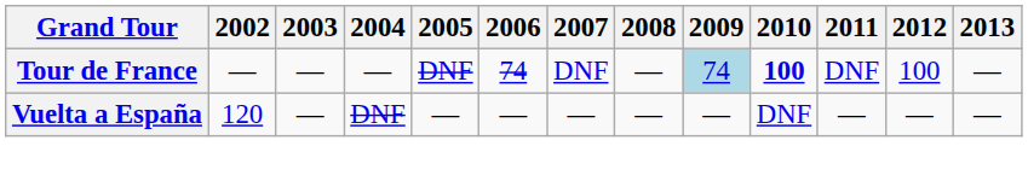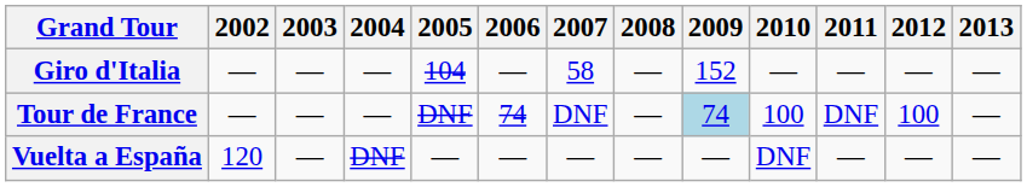 <table class="wikitable plainrowheaders">
 <tr>
 <th scope="col"><a href='#'>Grand Tour</a></th>
 <th scope="col">2002</th>
 <th scope="col">2003</th>
 <th scope="col">2004</th>
 <th scope="col">2005</th>
 <th scope="col">2006</th>
 <th scope="col">2007</th>
 <th scope="col">2008</th>
 <th scope="col">2009</th>
 <th scope="col">2010</th>
 <th scope="col">2011</th>
 <th scope="col">2012</th>
 <th scope="col">2013</th>
 </tr>
 <tr style="text-align:center;">
+<th scope="row"> <a href='#'>Giro d'Italia</a></th>
+<td>—</td>
+<td>—</td>
+<td>—</td>
+<td style="text-align:center;"><a href='#'><s>104</s></a></td>
+<td>—</td>
+<td style="text-align:center;"><a href='#'>58</a></td>
+<td>—</td>
+<td style="text-align:center;"><a href='#'>152</a></td>
+<td>—</td>
+<td>—</td>
+<td>—</td>
+<td>—</td>
+</tr>
+<tr style="text-align:center;">
 <th scope="row"> <a href='#'>Tour de France</a></th>
 <td>—</td>
 <td>—</td>
 <td>—</td>
 <td style="text-align:center;"><a href='#'><s>DNF</s></a></td>
 <td style="text-align:center;"><a href='#'><s>74</s></a></td>
 <td style="text-align:center;"><a href='#'>DNF</a></td>
 <td>—</td>
 <td style="background: lightblue; text-align:center;"><a href='#'>74</a></td>
-<td style="text-align:center;"><strong><a href='#'>100</a></strong></td>
+<td style="text-align:center;"><a href='#'>100</a></td>
 <td style="text-align:center;"><a href='#'>DNF</a></td>
 <td style="text-align:center;"><a href='#'>100</a></td>
 <td>—</td>
 </tr>
 <tr style="text-align:center;">
 <th scope="row"> <a href='#'>Vuelta a España</a></th>
 <td style="text-align:center;"><a href='#'>120</a></td>
 <td>—</td>
 <td style="text-align:center;"><a href='#'><s>DNF</s></a></td>
 <td>—</td>
 <td>—</td>
 <td>—</td>
 <td>—</td>
 <td>—</td>
 <td style="text-align:center;"><a href='#'>DNF</a></td>
 <td>—</td>
 <td>—</td>
 <td>—</td>
 </tr>
 </table>
